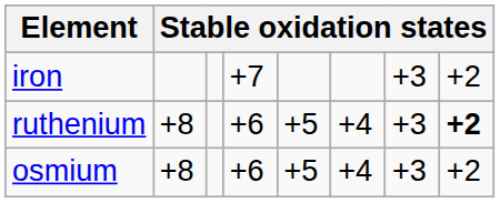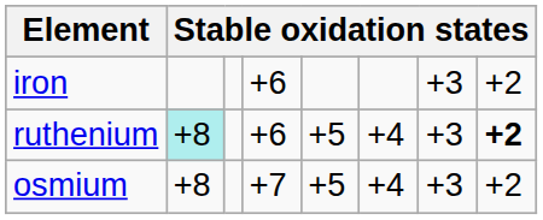 <table class="wikitable">
 <tr>
 <th>Element</th>
 <th colspan="8">Stable oxidation states</th>
 </tr>
 <tr>
 <td><a href='#'>iron</a></td>
 <td></td>
 <td></td>
-<td>+7</td>
+<td>+6</td>
 <td></td>
 <td></td>
 <td>+3</td>
 <td>+2</td>
 </tr>
 <tr>
 <td><a href='#'>ruthenium</a></td>
-<td>+8</td>
+<td style="background: paleturquoise;">+8</td>
 <td></td>
 <td>+6</td>
 <td>+5</td>
 <td>+4</td>
 <td>+3</td>
 <td><strong>+2</strong></td>
 </tr>
 <tr>
 <td><a href='#'>osmium</a></td>
 <td>+8</td>
 <td></td>
-<td>+6</td>
+<td>+7</td>
 <td>+5</td>
 <td>+4</td>
 <td>+3</td>
 <td>+2</td>
 </tr>
 </table>
